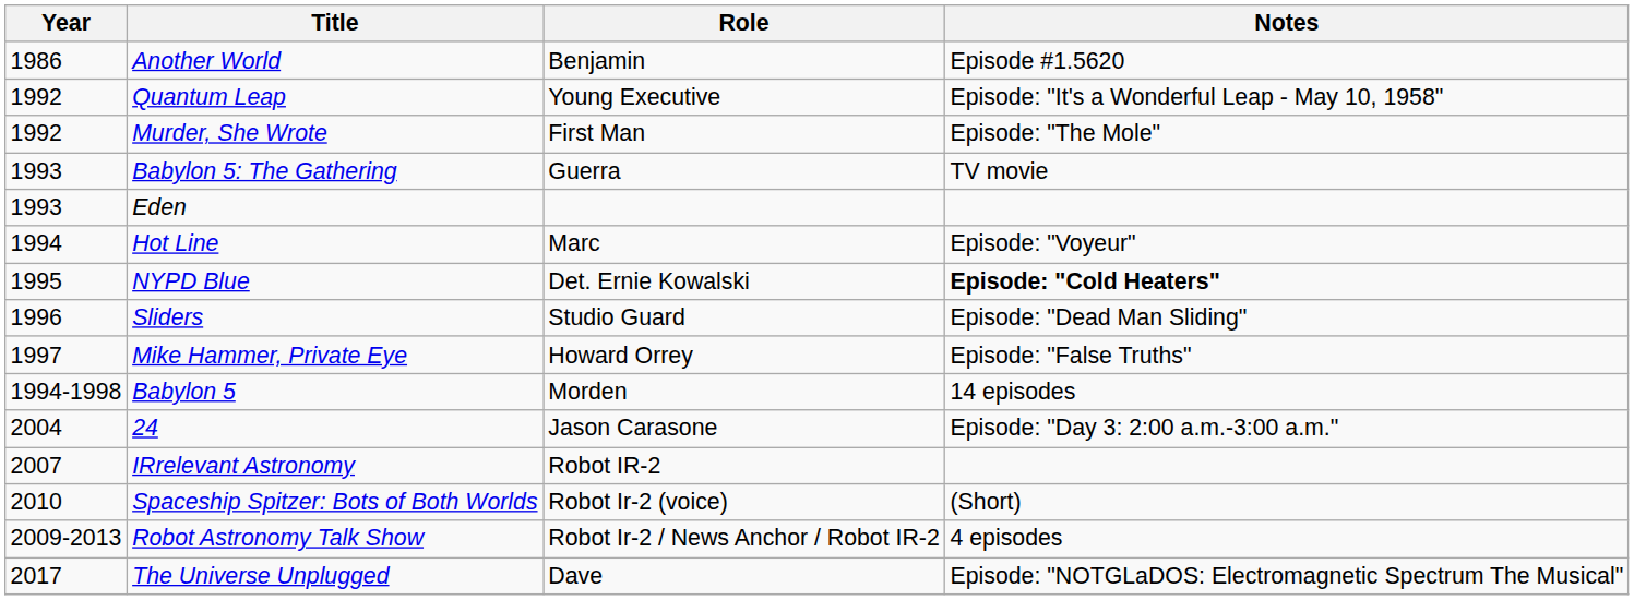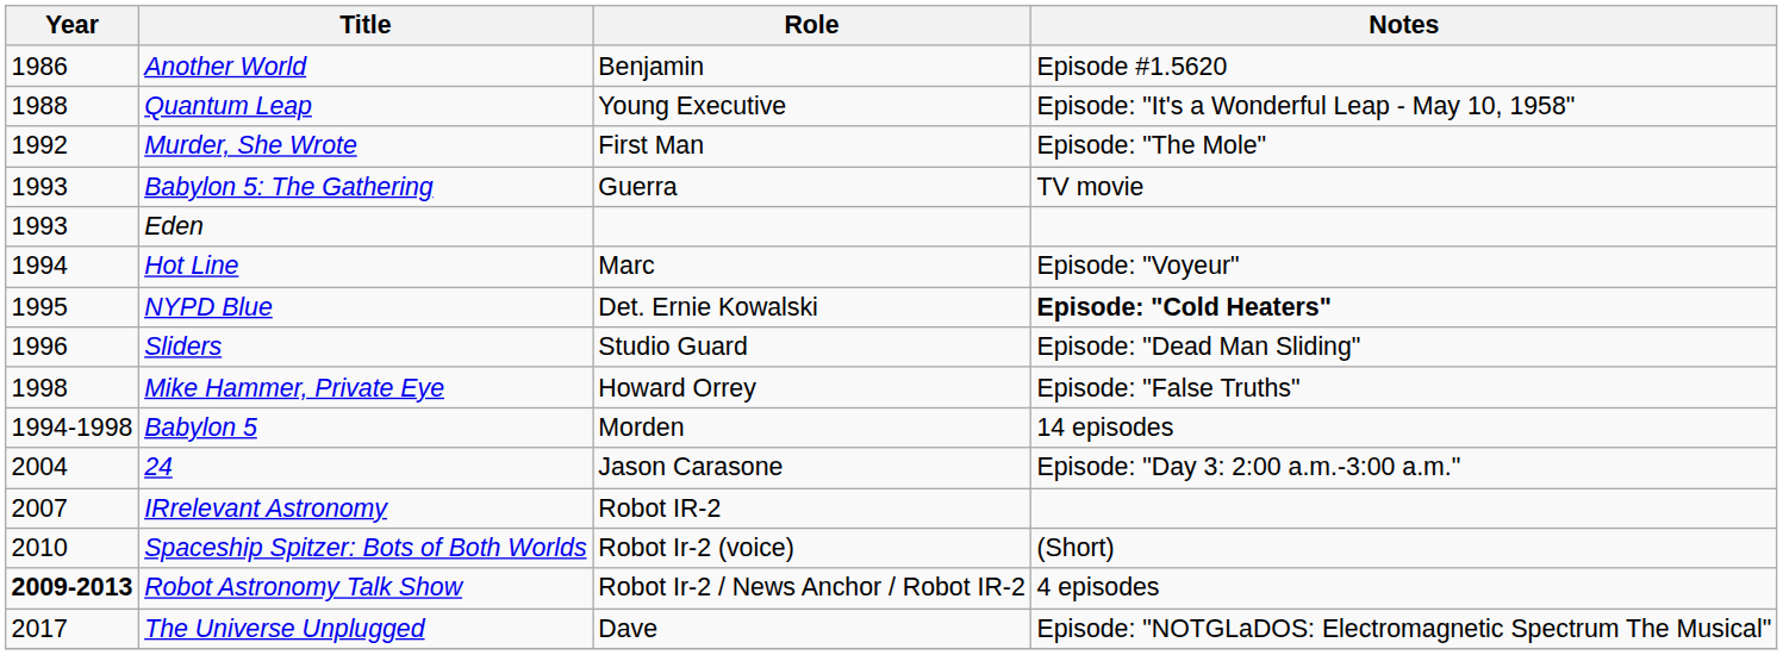 <table class="wikitable sortable">
 <tr>
 <th>Year</th>
 <th>Title</th>
 <th>Role</th>
 <th class="unsortable">Notes</th>
 </tr>
 <tr>
 <td>1986</td>
 <td><em><a href='#'>Another World</a></em></td>
 <td>Benjamin</td>
 <td>Episode #1.5620</td>
 </tr>
 <tr>
-<td>1992</td>
+<td>1988</td>
 <td><em><a href='#'>Quantum Leap</a></em></td>
 <td>Young Executive</td>
 <td>Episode: "It's a Wonderful Leap - May 10, 1958"</td>
 </tr>
 <tr>
 <td>1992</td>
 <td><em><a href='#'>Murder, She Wrote</a></em></td>
 <td>First Man</td>
 <td>Episode: "The Mole"</td>
 </tr>
 <tr>
 <td>1993</td>
 <td><em><a href='#'>Babylon 5: The Gathering</a></em></td>
 <td>Guerra</td>
 <td>TV movie</td>
 </tr>
 <tr>
 <td>1993</td>
 <td><em>Eden</em></td>
 <td></td>
 <td></td>
 </tr>
 <tr>
 <td>1994</td>
 <td><em><a href='#'>Hot Line</a></em></td>
 <td>Marc</td>
 <td>Episode: "Voyeur"</td>
 </tr>
 <tr>
 <td>1995</td>
 <td><em><a href='#'>NYPD Blue</a></em></td>
 <td>Det. Ernie Kowalski</td>
 <td><strong>Episode: "Cold Heaters"</strong></td>
 </tr>
 <tr>
 <td>1996</td>
 <td><em><a href='#'>Sliders</a></em></td>
 <td>Studio Guard</td>
 <td>Episode: "Dead Man Sliding"</td>
 </tr>
 <tr>
-<td>1997</td>
+<td>1998</td>
 <td><em><a href='#'>Mike Hammer, Private Eye</a></em></td>
 <td>Howard Orrey</td>
 <td>Episode: "False Truths"</td>
 </tr>
 <tr>
 <td>1994-1998</td>
 <td><em><a href='#'>Babylon 5</a></em></td>
 <td>Morden</td>
 <td>14 episodes</td>
 </tr>
 <tr>
 <td>2004</td>
 <td><em><a href='#'>24</a></em></td>
 <td>Jason Carasone</td>
 <td>Episode: "Day 3: 2:00 a.m.-3:00 a.m."</td>
 </tr>
 <tr>
 <td>2007</td>
 <td><em><a href='#'>IRrelevant Astronomy</a></em></td>
 <td>Robot IR-2</td>
 <td></td>
 </tr>
 <tr>
 <td>2010</td>
 <td><em><a href='#'>Spaceship Spitzer: Bots of Both Worlds</a></em></td>
 <td>Robot Ir-2 (voice)</td>
 <td>(Short)</td>
 </tr>
 <tr>
-<td>2009-2013</td>
+<td><strong>2009-2013</strong></td>
 <td><em><a href='#'>Robot Astronomy Talk Show</a></em></td>
 <td>Robot Ir-2 / News Anchor / Robot IR-2</td>
 <td>4 episodes</td>
 </tr>
 <tr>
 <td>2017</td>
 <td><em><a href='#'>The Universe Unplugged</a></em></td>
 <td>Dave</td>
 <td>Episode: "NOTGLaDOS: Electromagnetic Spectrum The Musical"</td>
 </tr>
 <tr>
 </tr>
 </table>
